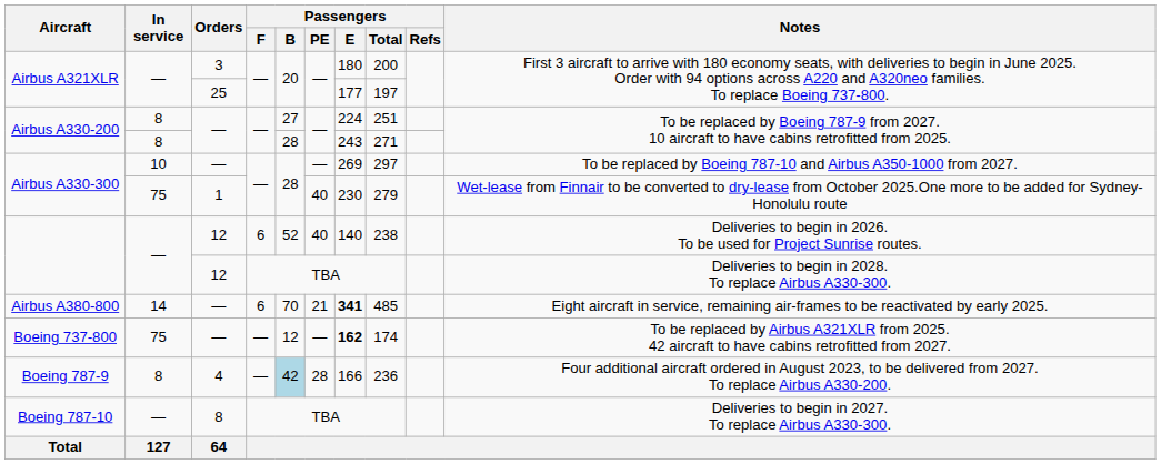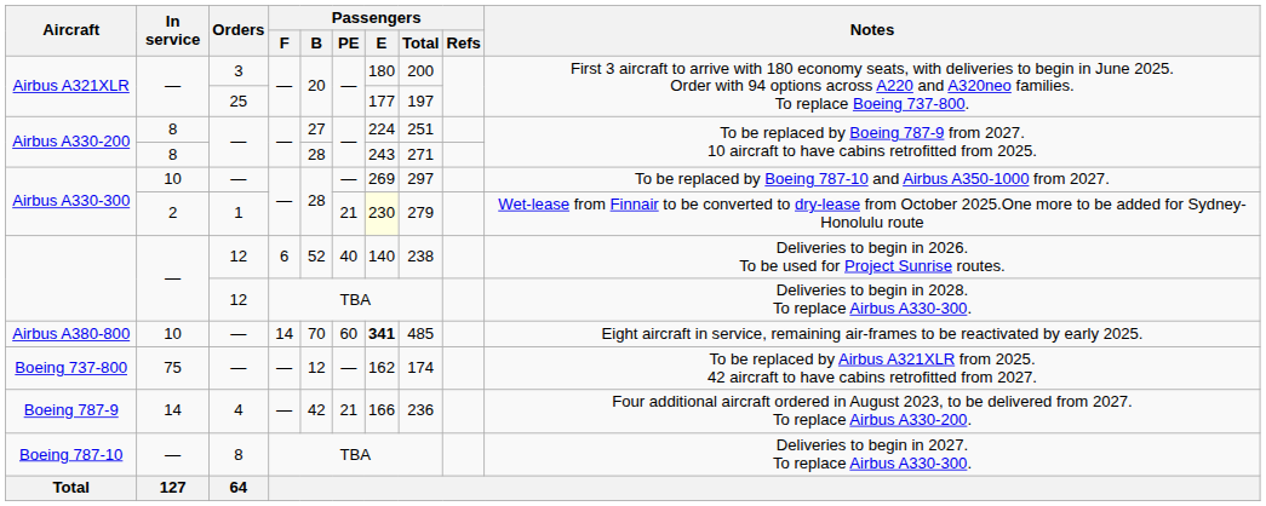 <table class="wikitable" style="text-align:center;margin:auto;">
 <tr>
 <th rowspan="2" style="width:125px;">Aircraft</th>
 <th rowspan="2" style="width:65px;">In service</th>
 <th rowspan="2" style="width:50px;">Orders</th>
 <th colspan="6">Passengers</th>
 <th rowspan="2">Notes</th>
 </tr>
 <tr>
 <th style="width:25px;"><abbr> F</abbr></th>
 <th style="width:25px;"><abbr> B</abbr></th>
 <th style="width:25px;"><abbr> PE</abbr></th>
 <th style="width:25px;"><abbr>E</abbr></th>
 <th style="width:25px;"><div>Total</div></th>
 <th>Refs</th>
 </tr>
 <tr>
 <td rowspan="2"><a href='#'>Airbus A321XLR</a></td>
 <td rowspan="2">—</td>
 <td>3</td>
 <td rowspan="2">—</td>
 <td rowspan="2">20</td>
 <td rowspan="2">—</td>
 <td>180</td>
 <td>200</td>
 <td rowspan="2"></td>
 <td rowspan="2">First 3 aircraft to arrive with 180 economy seats, with deliveries to begin in June 2025.<br>Order with 94 options across <a href='#'>A220</a> and <a href='#'>A320neo</a> families.<br>To replace <a href='#'>Boeing 737-800</a>.</td>
 </tr>
 <tr>
 <td>25</td>
 <td>177</td>
 <td>197</td>
 </tr>
 <tr>
 <td rowspan="2"><a href='#'>Airbus A330-200</a></td>
 <td>8</td>
 <td rowspan="2">—</td>
 <td rowspan="2">—</td>
 <td>27</td>
 <td rowspan="2">—</td>
 <td>224</td>
 <td>251</td>
 <td></td>
 <td rowspan="2">To be replaced by <a href='#'>Boeing 787-9</a> from 2027.<br>10 aircraft to have cabins retrofitted from 2025.</td>
 </tr>
 <tr>
 <td>8</td>
 <td>28</td>
 <td>243</td>
 <td>271</td>
 <td></td>
 </tr>
 <tr>
 <td rowspan="2"><a href='#'>Airbus A330-300</a></td>
 <td>10</td>
 <td>—</td>
 <td rowspan="2">—</td>
 <td rowspan="2">28</td>
 <td>—</td>
 <td>269</td>
 <td>297</td>
 <td></td>
 <td>To be replaced by <a href='#'>Boeing 787-10</a> and <a href='#'>Airbus A350-1000</a> from 2027.</td>
 </tr>
 <tr>
-<td>75</td>
+<td>2</td>
 <td>1</td>
-<td>40</td>
-<td>230</td>
+<td>21</td>
+<td style="background: lightyellow;">230</td>
 <td>279</td>
 <td></td>
 <td><a href='#'>Wet-lease</a> from <a href='#'>Finnair</a> to be converted to <a href='#'>dry-lease</a> from October 2025.One more to be added for Sydney-Honolulu route</td>
 </tr>
 <tr>
 <td rowspan="2"></td>
 <td rowspan="2">—</td>
 <td>12</td>
 <td>6</td>
 <td>52</td>
 <td>40</td>
 <td>140</td>
 <td>238</td>
 <td></td>
 <td>Deliveries to begin in 2026.<br>To be used for <a href='#'>Project Sunrise</a> routes.</td>
 </tr>
 <tr>
 <td>12</td>
 <td colspan="5"><abbr>TBA</abbr></td>
 <td></td>
 <td>Deliveries to begin in 2028.<br>To replace <a href='#'>Airbus A330-300</a>.</td>
 </tr>
 <tr>
 <td><a href='#'>Airbus A380-800</a></td>
+<td>10</td>
+<td>—</td>
 <td>14</td>
-<td>—</td>
-<td>6</td>
 <td>70</td>
-<td>21</td>
+<td>60</td>
 <td><strong>341</strong></td>
 <td>485</td>
 <td></td>
 <td>Eight aircraft in service, remaining air-frames to be reactivated by early 2025.</td>
 </tr>
 <tr>
 <td><a href='#'>Boeing 737-800</a></td>
 <td>75</td>
 <td>—</td>
 <td>—</td>
 <td>12</td>
 <td>—</td>
-<td><strong>162</strong></td>
+<td>162</td>
 <td>174</td>
 <td></td>
 <td>To be replaced by <a href='#'>Airbus A321XLR</a> from 2025.<br>42 aircraft to have cabins retrofitted from 2027.</td>
 </tr>
 <tr>
 <td><a href='#'>Boeing 787-9</a></td>
-<td>8</td>
+<td>14</td>
 <td>4</td>
 <td>—</td>
-<td style="background: lightblue;">42</td>
-<td>28</td>
+<td>42</td>
+<td>21</td>
 <td>166</td>
 <td>236</td>
 <td></td>
 <td>Four additional aircraft ordered in August 2023, to be delivered from 2027. <br> To replace <a href='#'>Airbus A330-200</a>.</td>
 </tr>
 <tr>
 <td><a href='#'>Boeing 787-10</a></td>
 <td>—</td>
 <td>8</td>
 <td colspan="5"><abbr>TBA</abbr></td>
 <td></td>
 <td>Deliveries to begin in 2027. <br> To replace <a href='#'>Airbus A330-300</a>.</td>
 </tr>
 <tr>
 <th>Total</th>
 <th>127</th>
 <th>64</th>
 <th colspan="7"></th>
 </tr>
 </table>
